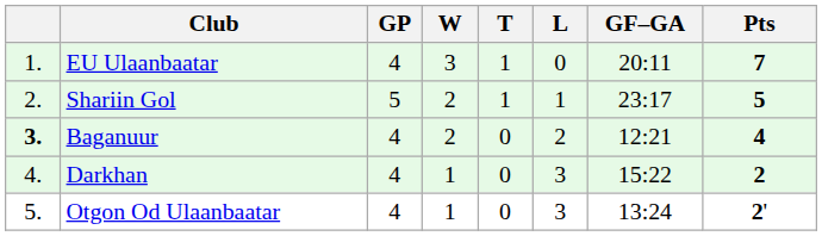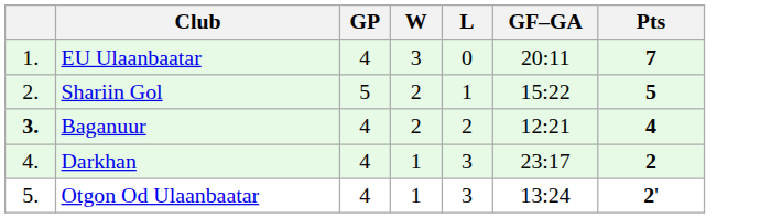 <table class="wikitable">
 <tr>
 <th width="30"></th>
 <th width="200">Club</th>
 <th width="30">GP</th>
 <th width="30">W</th>
-<th width="30">T</th>
 <th width="30">L</th>
 <th width="70">GF–GA</th>
 <th width="70">Pts</th>
 </tr>
 <tr bgcolor="#e6fae6" align="center">
 <td>1.</td>
 <td align="left"><a href='#'>EU Ulaanbaatar</a></td>
 <td>4</td>
 <td>3</td>
-<td>1</td>
 <td>0</td>
 <td>20:11</td>
 <td><strong>7</strong></td>
 </tr>
 <tr bgcolor="#e6fae6" align="center">
 <td>2.</td>
 <td align="left"><a href='#'>Shariin Gol</a></td>
 <td>5</td>
 <td>2</td>
 <td>1</td>
-<td>1</td>
-<td>23:17</td>
+<td>15:22</td>
 <td><strong>5</strong></td>
 </tr>
 <tr bgcolor="#e6fae6" align="center">
 <td><strong>3.</strong></td>
 <td align="left"><a href='#'>Baganuur</a></td>
 <td>4</td>
 <td>2</td>
-<td>0</td>
 <td>2</td>
 <td>12:21</td>
 <td><strong>4</strong></td>
 </tr>
 <tr bgcolor="#e6fae6" align="center">
 <td>4.</td>
 <td align="left"><a href='#'>Darkhan</a></td>
 <td>4</td>
 <td>1</td>
-<td>0</td>
 <td>3</td>
-<td>15:22</td>
+<td>23:17</td>
 <td><strong>2</strong></td>
 </tr>
 <tr bgcolor="#FFFFFF" align="center">
 <td>5.</td>
 <td align="left"><a href='#'>Otgon Od Ulaanbaatar</a></td>
 <td>4</td>
 <td>1</td>
-<td>0</td>
 <td>3</td>
 <td>13:24</td>
 <td><strong>2</strong>'</td>
 </tr>
 </table>
